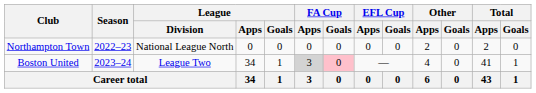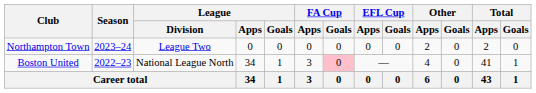 <table class="wikitable" style="text-align:center;">
 <tr>
 <th rowspan="2">Club</th>
 <th rowspan="2">Season</th>
 <th colspan="3">League</th>
 <th colspan="2"><a href='#'>FA Cup</a></th>
 <th colspan="2"><a href='#'>EFL Cup</a></th>
 <th colspan="2">Other</th>
 <th colspan="2">Total</th>
 </tr>
 <tr>
 <th>Division</th>
 <th>Apps</th>
 <th>Goals</th>
 <th>Apps</th>
 <th>Goals</th>
 <th>Apps</th>
 <th>Goals</th>
 <th>Apps</th>
 <th>Goals</th>
 <th>Apps</th>
 <th>Goals</th>
 </tr>
 <tr>
 <td><a href='#'>Northampton Town</a></td>
-<td><a href='#'>2022–23</a></td>
-<td>National League North</td>
+<td><a href='#'>2023–24</a></td>
+<td><a href='#'>League Two</a></td>
 <td>0</td>
 <td>0</td>
 <td>0</td>
 <td>0</td>
 <td>0</td>
 <td>0</td>
 <td>2</td>
 <td>0</td>
 <td>2</td>
 <td>0</td>
 </tr>
 <tr>
 <td><a href='#'>Boston United</a></td>
-<td><a href='#'>2023–24</a></td>
-<td><a href='#'>League Two</a></td>
+<td><a href='#'>2022–23</a></td>
+<td>National League North</td>
 <td>34</td>
 <td>1</td>
-<td style="background: lightgrey;">3</td>
+<td>3</td>
 <td style="background: pink;">0</td>
 <td colspan="2">—</td>
 <td>4</td>
 <td>0</td>
 <td>41</td>
 <td>1</td>
 </tr>
 <tr>
 <th colspan="3">Career total</th>
 <th>34</th>
 <th>1</th>
 <th>3</th>
 <th>0</th>
 <th>0</th>
 <th>0</th>
 <th>6</th>
 <th>0</th>
 <th>43</th>
 <th>1</th>
 </tr>
 </table>
